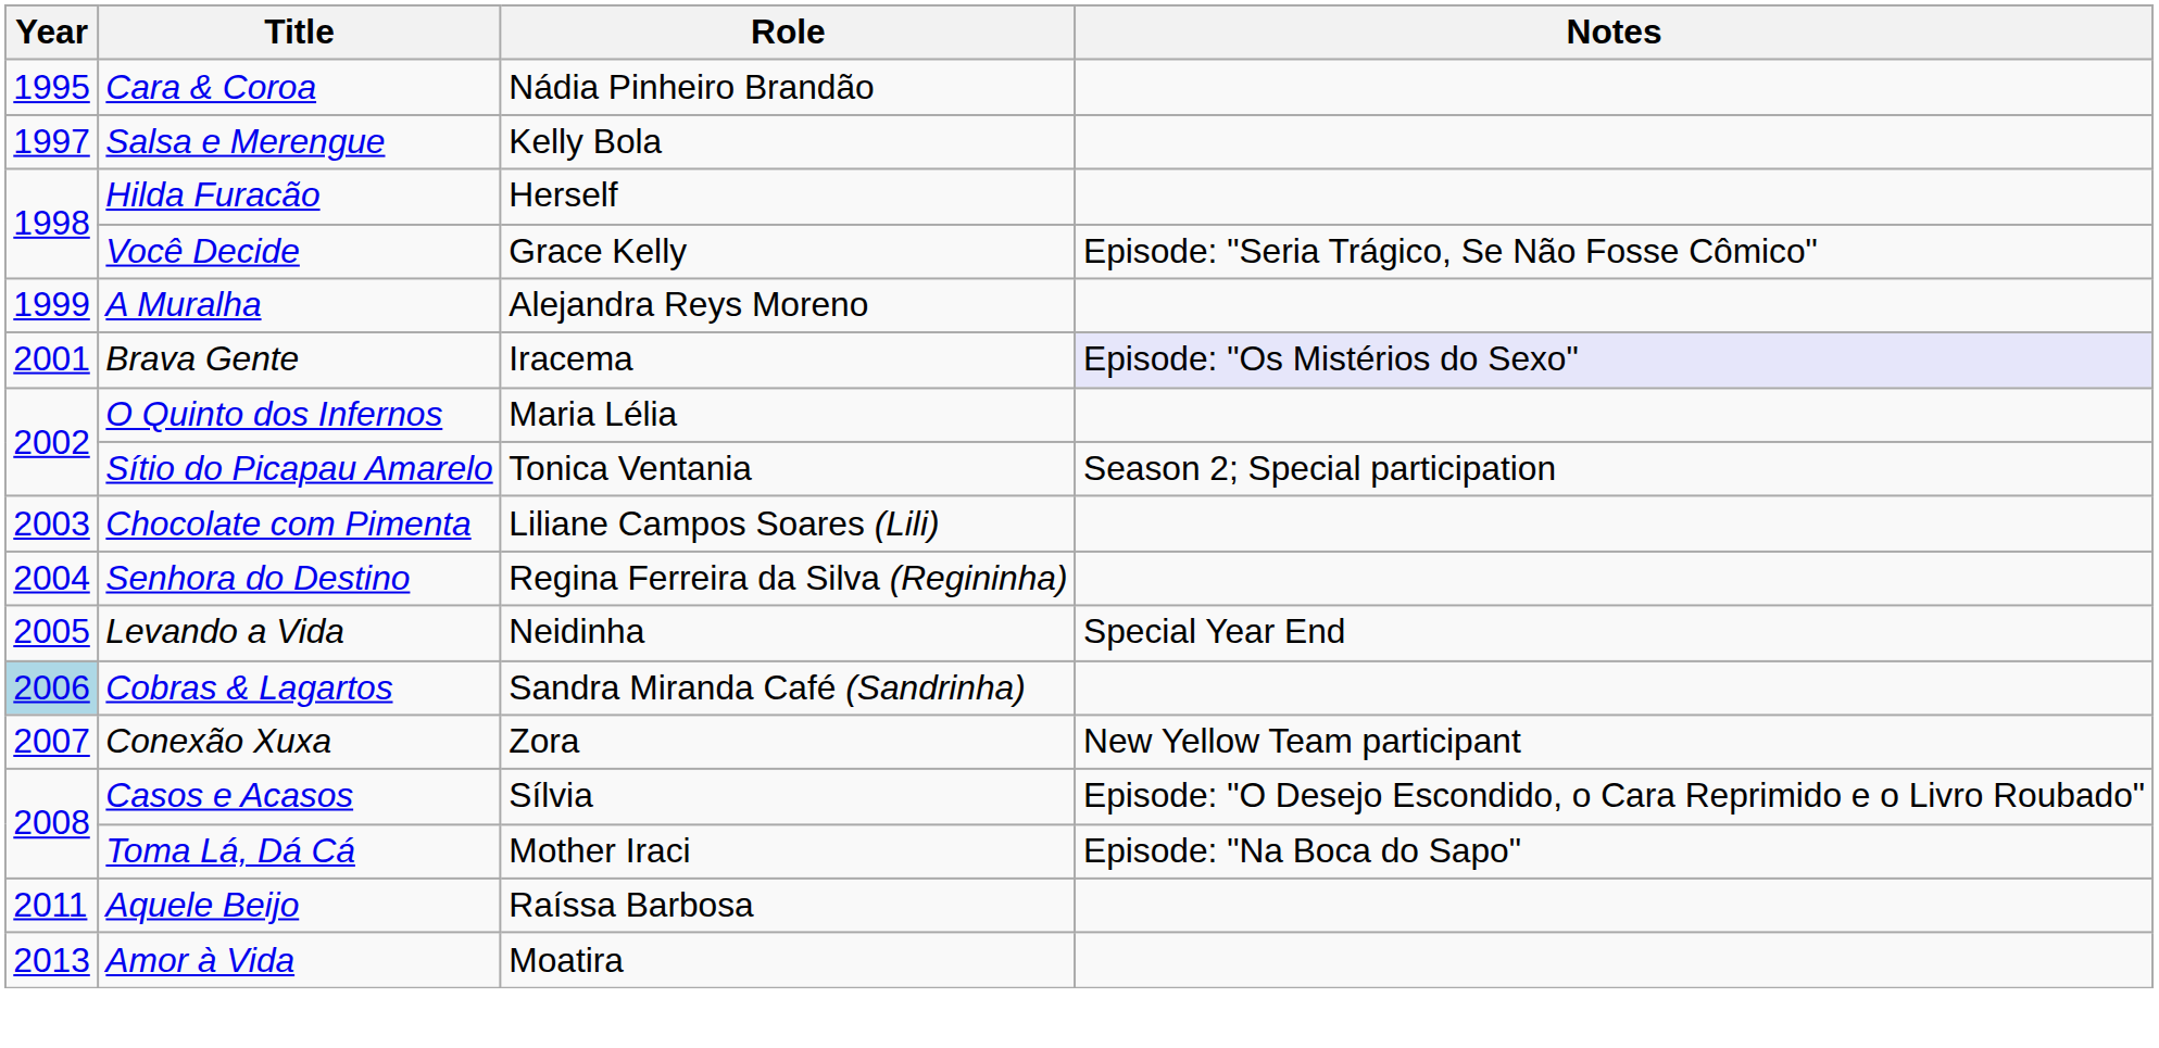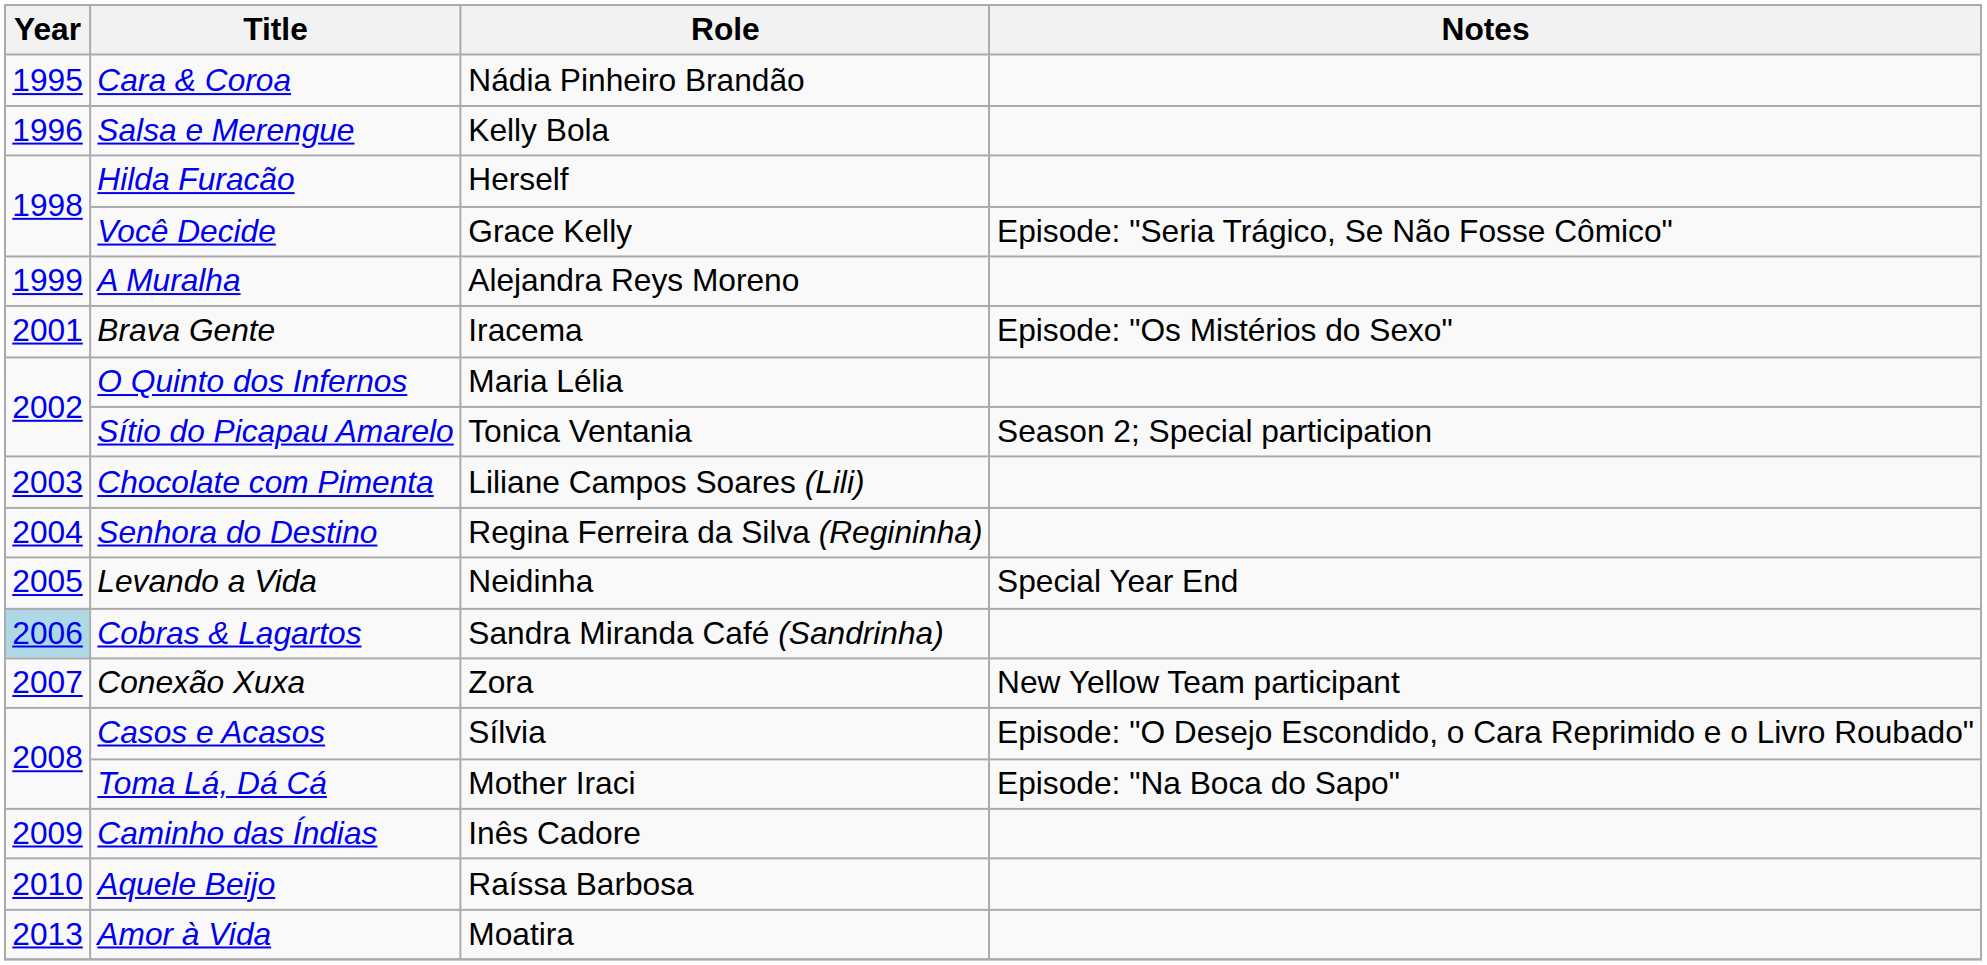 <table class="wikitable">
 <tr>
 <th>Year</th>
 <th>Title</th>
 <th>Role</th>
 <th>Notes</th>
 </tr>
 <tr>
 <td><a href='#'>1995</a></td>
 <td><em><a href='#'>Cara & Coroa</a></em></td>
 <td>Nádia Pinheiro Brandão</td>
 <td></td>
 </tr>
 <tr>
-<td><a href='#'>1997</a></td>
+<td><a href='#'>1996</a></td>
 <td><em><a href='#'>Salsa e Merengue</a></em></td>
 <td>Kelly Bola</td>
 <td></td>
 </tr>
 <tr>
 <td rowspan="2"><a href='#'>1998</a></td>
 <td><em><a href='#'>Hilda Furacão</a></em></td>
 <td>Herself</td>
 <td></td>
 </tr>
 <tr>
 <td><em><a href='#'>Você Decide</a></em></td>
 <td>Grace Kelly</td>
 <td>Episode: "Seria Trágico, Se Não Fosse Cômico"</td>
 </tr>
 <tr>
 <td><a href='#'>1999</a></td>
 <td><em><a href='#'>A Muralha</a></em></td>
 <td>Alejandra Reys Moreno</td>
 <td></td>
 </tr>
 <tr>
 <td><a href='#'>2001</a></td>
 <td><em>Brava Gente</em></td>
 <td>Iracema</td>
-<td style="background: lavender;">Episode: "Os Mistérios do Sexo"</td>
+<td>Episode: "Os Mistérios do Sexo"</td>
 </tr>
 <tr>
 <td rowspan="2"><a href='#'>2002</a></td>
 <td><em><a href='#'>O Quinto dos Infernos</a></em></td>
 <td>Maria Lélia</td>
 <td></td>
 </tr>
 <tr>
 <td><em><a href='#'>Sítio do Picapau Amarelo</a></em></td>
 <td>Tonica Ventania</td>
 <td>Season 2; Special participation</td>
 </tr>
 <tr>
 <td><a href='#'>2003</a></td>
 <td><em><a href='#'>Chocolate com Pimenta</a></em></td>
 <td>Liliane Campos Soares <em>(Lili)</em></td>
 <td></td>
 </tr>
 <tr>
 <td><a href='#'>2004</a></td>
 <td><em><a href='#'>Senhora do Destino</a></em></td>
 <td>Regina Ferreira da Silva <em>(Regininha)</em></td>
 <td></td>
 </tr>
 <tr>
 <td><a href='#'>2005</a></td>
 <td><em>Levando a Vida</em></td>
 <td>Neidinha</td>
 <td>Special Year End</td>
 </tr>
 <tr>
 <td style="background: lightblue;"><a href='#'>2006</a></td>
 <td><em><a href='#'>Cobras & Lagartos</a></em></td>
 <td>Sandra Miranda Café <em>(Sandrinha)</em></td>
 <td></td>
 </tr>
 <tr>
 <td><a href='#'>2007</a></td>
 <td><em>Conexão Xuxa</em></td>
 <td>Zora</td>
 <td>New Yellow Team participant</td>
 </tr>
 <tr>
 <td rowspan="2"><a href='#'>2008</a></td>
 <td><em><a href='#'>Casos e Acasos</a></em></td>
 <td>Sílvia</td>
 <td>Episode: "O Desejo Escondido, o Cara Reprimido e o Livro Roubado"</td>
 </tr>
 <tr>
 <td><em><a href='#'>Toma Lá, Dá Cá</a></em></td>
 <td>Mother Iraci</td>
 <td>Episode: "Na Boca do Sapo"</td>
 </tr>
 <tr>
-<td><a href='#'>2011</a></td>
+<td><a href='#'>2009</a></td>
+<td><em><a href='#'>Caminho das Índias</a></em></td>
+<td>Inês Cadore</td>
+<td></td>
+</tr>
+<tr>
+<td><a href='#'>2010</a></td>
 <td><em><a href='#'>Aquele Beijo</a></em></td>
 <td>Raíssa Barbosa</td>
 <td></td>
 </tr>
 <tr>
 <td><a href='#'>2013</a></td>
 <td><em><a href='#'>Amor à Vida</a></em></td>
 <td>Moatira</td>
 <td></td>
 </tr>
 <tr>
 </tr>
 </table>
